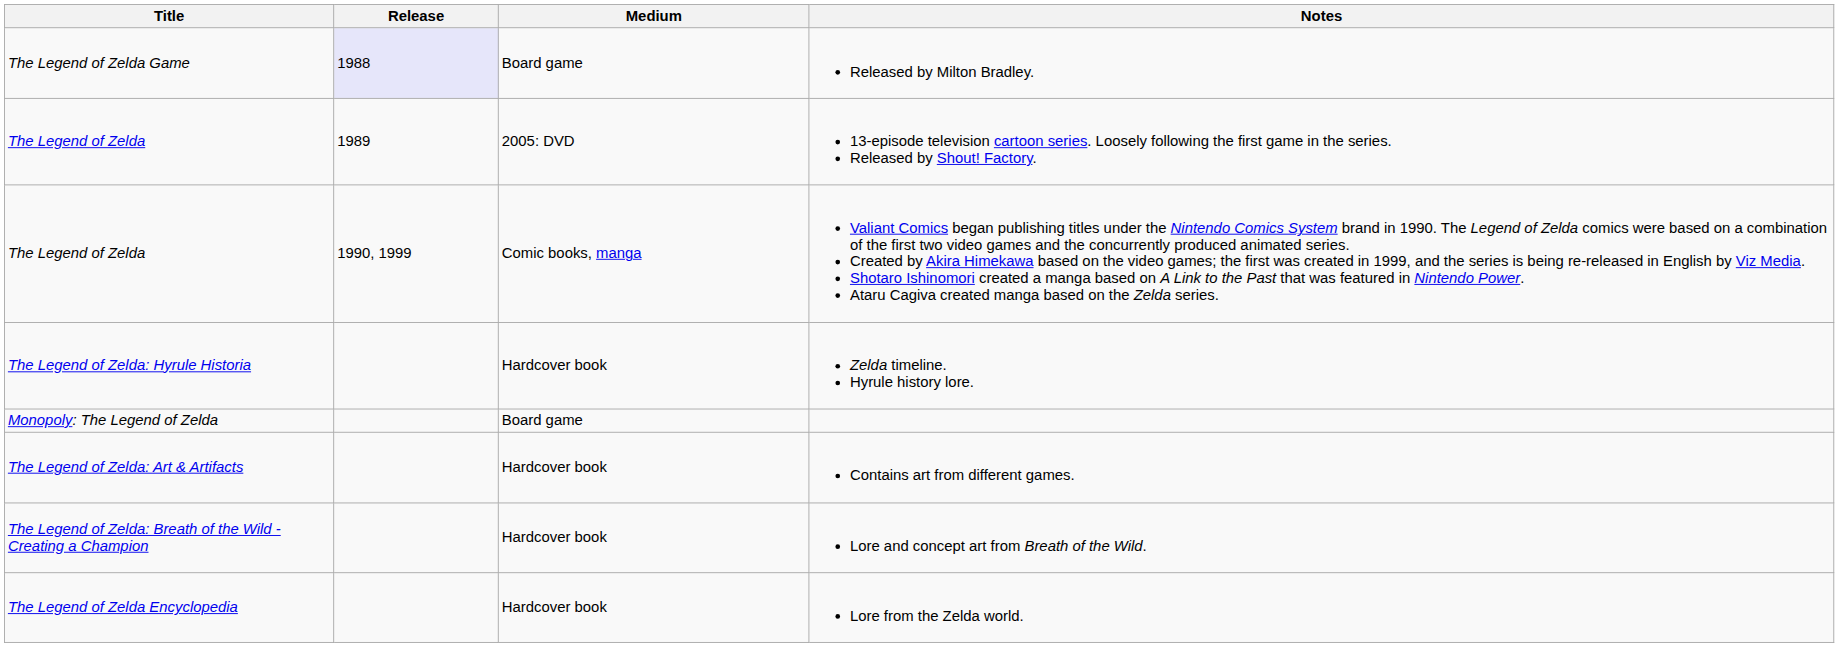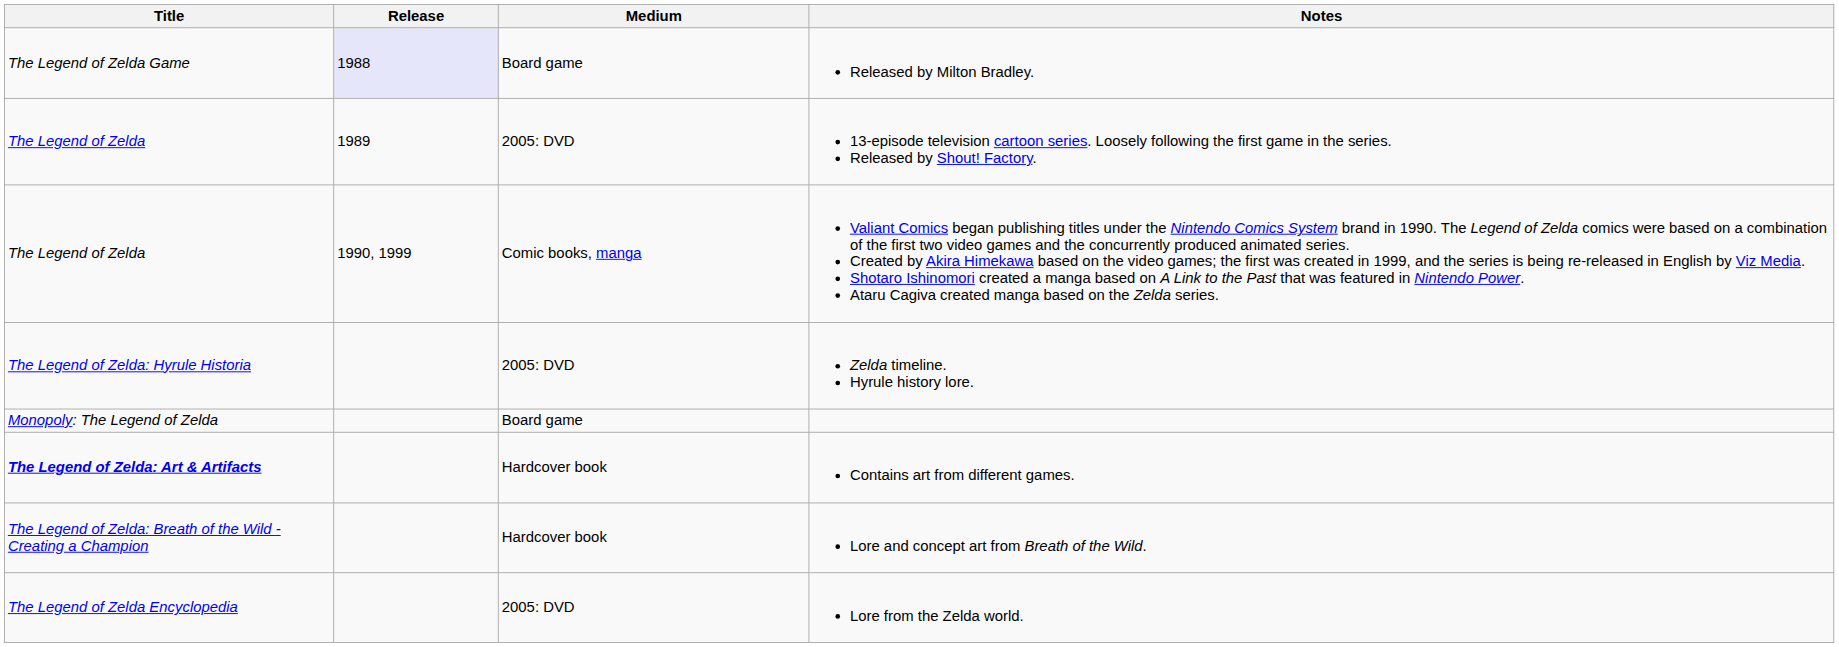 <table class="wikitable">
 <tr>
 <th width=18%>Title</th>
 <th width=9%>Release</th>
 <th width=17%>Medium</th>
 <th width=56%>Notes</th>
 </tr>
 <tr>
 <td><em>The Legend of Zelda Game</em></td>
 <td style="background: lavender;">1988</td>
 <td>Board game</td>
 <td><br><ul><li>Released by Milton Bradley.</li></ul></td>
 </tr>
 <tr>
 <td><em><a href='#'>The Legend of Zelda</a></em></td>
 <td>1989</td>
 <td>2005: DVD</td>
 <td><br><ul><li>13-episode television <a href='#'>cartoon series</a>. Loosely following the first game in the series.</li><li>Released by <a href='#'>Shout! Factory</a>.</li></ul></td>
 </tr>
 <tr>
 <td><em>The Legend of Zelda</em></td>
 <td>1990, 1999</td>
 <td>Comic books, <a href='#'>manga</a></td>
 <td><br><ul><li><a href='#'>Valiant Comics</a> began publishing titles under the <em><a href='#'>Nintendo Comics System</a></em> brand in 1990. The <em>Legend of Zelda</em> comics were based on a combination of the first two video games and the concurrently produced animated series.</li><li>Created by <a href='#'>Akira Himekawa</a> based on the video games; the first was created in 1999, and the series is being re-released in English by <a href='#'>Viz Media</a>.</li><li><a href='#'>Shotaro Ishinomori</a> created a manga based on <em>A Link to the Past</em> that was featured in <em><a href='#'>Nintendo Power</a></em>.</li><li>Ataru Cagiva created manga based on the <em>Zelda</em> series.</li></ul></td>
 </tr>
 <tr>
 <td><em><a href='#'>The Legend of Zelda: Hyrule Historia</a></em></td>
 <td></td>
-<td>Hardcover book</td>
+<td>2005: DVD</td>
 <td><br><ul><li><em>Zelda</em> timeline.</li><li>Hyrule history lore.</li></ul></td>
 </tr>
 <tr>
 <td><em><a href='#'>Monopoly</a>: The Legend of Zelda</em></td>
 <td></td>
 <td>Board game</td>
 </tr>
 <tr>
-<td><em><a href='#'>The Legend of Zelda: Art & Artifacts</a></em></td>
+<td><strong><em><a href='#'>The Legend of Zelda: Art & Artifacts</a></em></strong></td>
 <td></td>
 <td>Hardcover book</td>
 <td><br><ul><li>Contains art from different games.</li></ul></td>
 </tr>
 <tr>
 <td><em><a href='#'>The Legend of Zelda: Breath of the Wild - Creating a Champion</a></em></td>
 <td></td>
 <td>Hardcover book</td>
 <td><br><ul><li>Lore and concept art from <em>Breath of the Wild</em>.</li></ul></td>
 </tr>
 <tr>
 <td><em><a href='#'>The Legend of Zelda Encyclopedia</a></em></td>
 <td></td>
-<td>Hardcover book</td>
+<td>2005: DVD</td>
 <td><br><ul><li>Lore from the Zelda world.</li></ul></td>
 </tr>
 </table>
